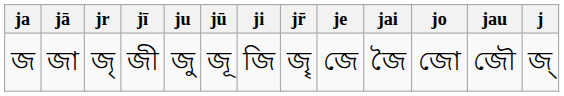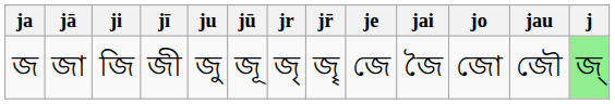 <table class="wikitable">
 <tr>
 <th>ja</th>
 <th>jā</th>
-<th>jr</th>
+<th>ji</th>
 <th>jī</th>
 <th>ju</th>
 <th>jū</th>
-<th>ji</th>
+<th>jr</th>
 <th>jr̄</th>
 <th>je</th>
 <th>jai</th>
 <th>jo</th>
 <th>jau</th>
 <th>j</th>
 </tr>
 <tr style="font-size: 150%;">
 <td>জ</td>
 <td>জা</td>
-<td>জৃ</td>
+<td>জি</td>
 <td>জী</td>
 <td>জু</td>
 <td>জূ</td>
-<td>জি</td>
+<td>জৃ</td>
 <td>জৄ</td>
 <td>জে</td>
 <td>জৈ</td>
 <td>জো</td>
 <td>জৌ</td>
-<td>জ্</td>
+<td style="background: lightgreen;">জ্</td>
 </tr>
 </table>
